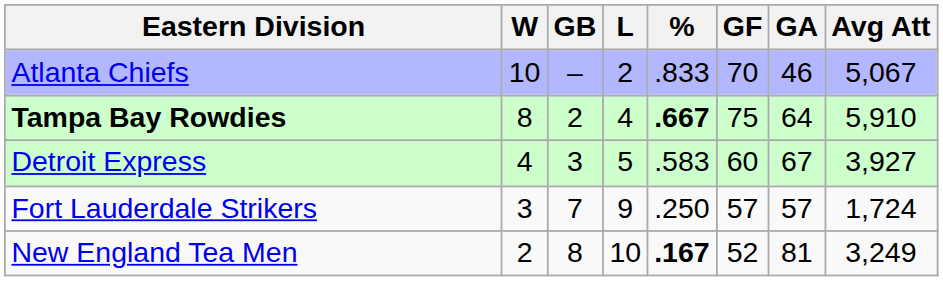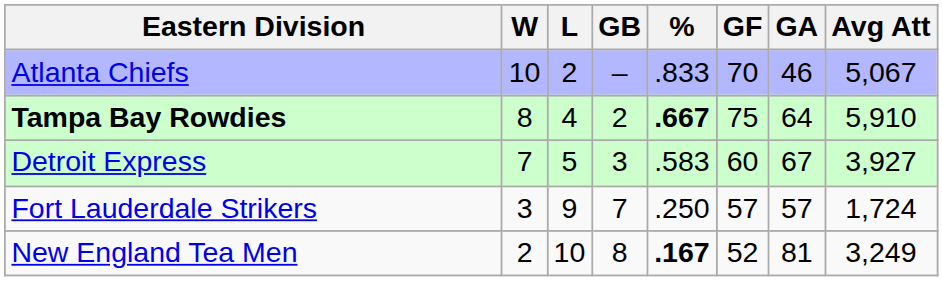 <table class="wikitable" style="text-align:center">
 <tr>
 <th style="width:17em">Eastern Division</th>
 <th>W</th>
+<th>L</th>
 <th>GB</th>
-<th>L</th>
 <th>%</th>
 <th>GF</th>
 <th>GA</th>
 <th>Avg Att</th>
 </tr>
 <tr align=center bgcolor="#B3B7FF">
 <td align=left><a href='#'>Atlanta Chiefs</a></td>
 <td>10</td>
+<td>2</td>
 <td>–</td>
-<td>2</td>
 <td>.833</td>
 <td>70</td>
 <td>46</td>
 <td>5,067</td>
 </tr>
 <tr bgcolor=#ccffcc>
 <td align=left><strong>Tampa Bay Rowdies</strong></td>
 <td>8</td>
+<td>4</td>
 <td>2</td>
-<td>4</td>
 <td><strong>.667</strong></td>
 <td>75</td>
 <td>64</td>
 <td>5,910</td>
 </tr>
 <tr bgcolor=#ccffcc>
 <td align=left><a href='#'>Detroit Express</a></td>
-<td>4</td>
+<td>7</td>
+<td>5</td>
 <td>3</td>
-<td>5</td>
 <td>.583</td>
 <td>60</td>
 <td>67</td>
 <td>3,927</td>
 </tr>
 <tr>
 <td align=left><a href='#'>Fort Lauderdale Strikers</a></td>
 <td>3</td>
+<td>9</td>
 <td>7</td>
-<td>9</td>
 <td>.250</td>
 <td>57</td>
 <td>57</td>
 <td>1,724</td>
 </tr>
 <tr>
 <td align=left><a href='#'>New England Tea Men</a></td>
 <td>2</td>
+<td>10</td>
 <td>8</td>
-<td>10</td>
 <td><strong>.167</strong></td>
 <td>52</td>
 <td>81</td>
 <td>3,249</td>
 </tr>
 </table>
